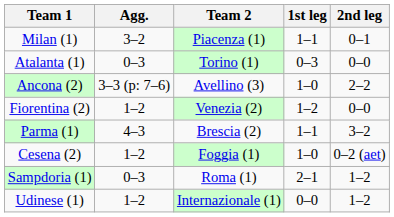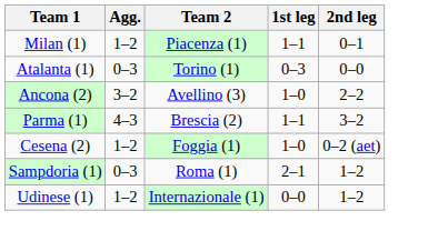 <table class="wikitable" style="text-align: center">
 <tr>
 <th>Team 1</th>
 <th>Agg.</th>
 <th>Team 2</th>
 <th>1st leg</th>
 <th>2nd leg</th>
 </tr>
 <tr>
 <td><a href='#'>Milan</a> (1)</td>
-<td>3–2</td>
+<td>1–2</td>
 <td bgcolor="ccffcc"><a href='#'>Piacenza</a> (1)</td>
 <td>1–1</td>
 <td>0–1</td>
 </tr>
 <tr>
 <td><a href='#'>Atalanta</a> (1)</td>
 <td>0–3</td>
 <td bgcolor="ccffcc"><a href='#'>Torino</a> (1)</td>
 <td>0–3</td>
 <td>0–0</td>
 </tr>
 <tr>
 <td bgcolor="ccffcc"><a href='#'>Ancona</a> (2)</td>
-<td>3–3 (p: 7–6)</td>
+<td>3–2</td>
 <td><a href='#'>Avellino</a> (3)</td>
 <td>1–0</td>
 <td>2–2</td>
-</tr>
-<tr>
-<td><a href='#'>Fiorentina</a> (2)</td>
-<td>1–2</td>
-<td bgcolor="ccffcc"><a href='#'>Venezia</a> (2)</td>
-<td>1–2</td>
-<td>0–0</td>
 </tr>
 <tr>
 <td bgcolor="ccffcc"><a href='#'>Parma</a> (1)</td>
 <td>4–3</td>
 <td><a href='#'>Brescia</a> (2)</td>
 <td>1–1</td>
 <td>3–2</td>
 </tr>
 <tr>
 <td><a href='#'>Cesena</a> (2)</td>
 <td>1–2</td>
 <td bgcolor="ccffcc"><a href='#'>Foggia</a> (1)</td>
 <td>1–0</td>
 <td>0–2 (<a href='#'>aet</a>)</td>
 </tr>
 <tr>
 <td bgcolor="ccffcc"><a href='#'>Sampdoria</a> (1)</td>
 <td>0–3</td>
 <td><a href='#'>Roma</a> (1)</td>
 <td>2–1</td>
 <td>1–2</td>
 </tr>
 <tr>
 <td><a href='#'>Udinese</a> (1)</td>
 <td>1–2</td>
 <td bgcolor="ccffcc"><a href='#'>Internazionale</a> (1)</td>
 <td>0–0</td>
 <td>1–2</td>
 </tr>
 </table>
